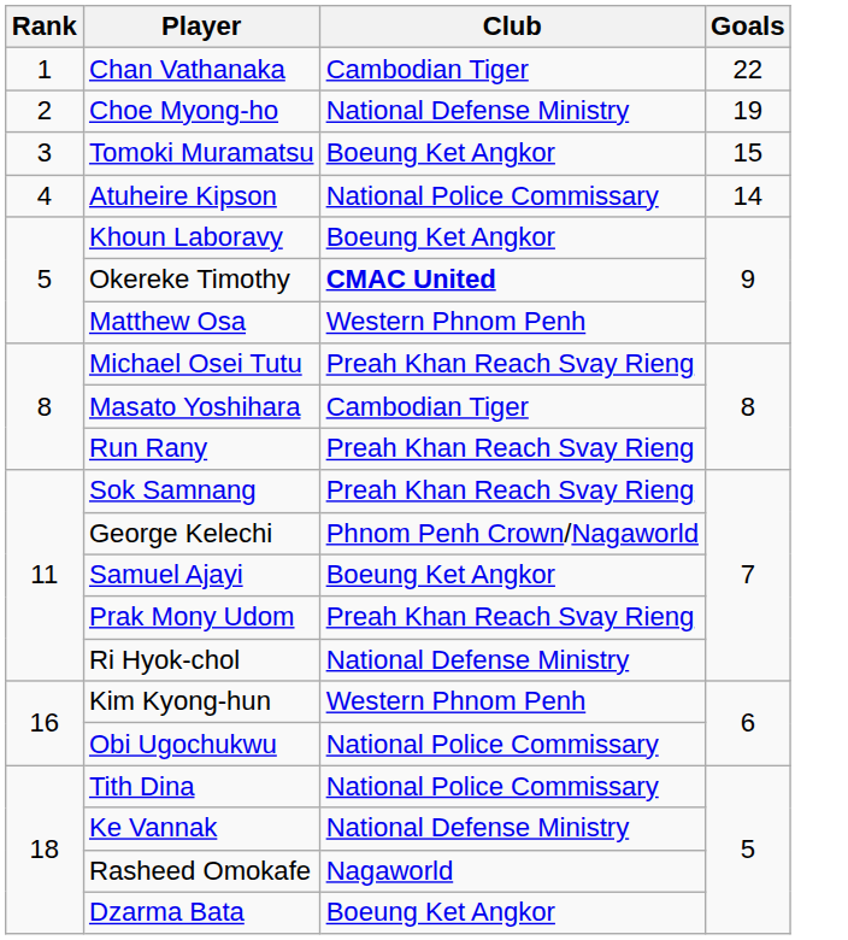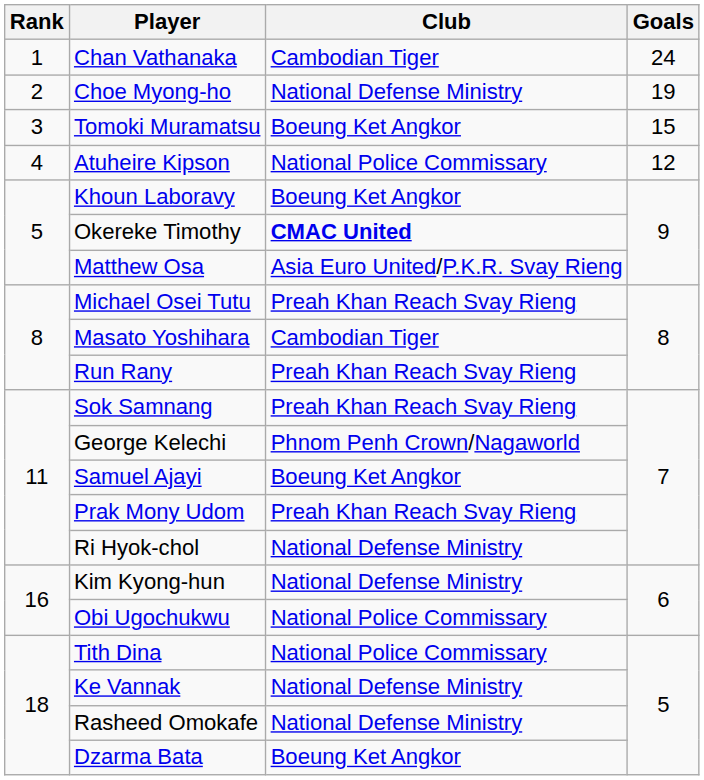 <table class="wikitable" style="text-align:center">
 <tr>
 <th>Rank</th>
 <th>Player</th>
 <th>Club</th>
 <th>Goals</th>
 </tr>
 <tr>
 <td rowspan="1">1</td>
 <td align="left"> <a href='#'>Chan Vathanaka</a></td>
 <td align="left"><a href='#'>Cambodian Tiger</a></td>
-<td rowspan="1">22</td>
+<td rowspan="1">24</td>
 </tr>
 <tr>
 <td rowspan="1">2</td>
 <td align="left"> <a href='#'>Choe Myong-ho</a></td>
 <td align="left"><a href='#'>National Defense Ministry</a></td>
 <td rowspan="1">19</td>
 </tr>
 <tr>
 <td rowspan="1">3</td>
 <td align="left"> <a href='#'>Tomoki Muramatsu</a></td>
 <td align="left"><a href='#'>Boeung Ket Angkor</a></td>
 <td rowspan="1">15</td>
 </tr>
 <tr>
 <td rowspan="1">4</td>
 <td align="left"> <a href='#'>Atuheire Kipson</a></td>
 <td align="left"><a href='#'>National Police Commissary</a></td>
-<td rowspan="1">14</td>
+<td rowspan="1">12</td>
 </tr>
 <tr>
 <td rowspan="3">5</td>
 <td align="left"> <a href='#'>Khoun Laboravy</a></td>
 <td align="left"><a href='#'>Boeung Ket Angkor</a></td>
 <td rowspan="3">9</td>
 </tr>
 <tr>
 <td align="left"> Okereke Timothy</td>
 <td align="left"><strong><a href='#'>CMAC United</a></strong></td>
 </tr>
 <tr>
 <td align="left"> <a href='#'>Matthew Osa</a></td>
-<td align="left"><a href='#'>Western Phnom Penh</a></td>
+<td align="left"><a href='#'>Asia Euro United</a>/<a href='#'>P.K.R. Svay Rieng</a></td>
 </tr>
 <tr>
 <td rowspan="3">8</td>
 <td align="left"> <a href='#'>Michael Osei Tutu</a></td>
 <td align="left"><a href='#'>Preah Khan Reach Svay Rieng</a></td>
 <td rowspan="3">8</td>
 </tr>
 <tr>
 <td align="left"> <a href='#'>Masato Yoshihara</a></td>
 <td align="left"><a href='#'>Cambodian Tiger</a></td>
 </tr>
 <tr>
 <td align="left"> <a href='#'>Run Rany</a></td>
 <td align="left"><a href='#'>Preah Khan Reach Svay Rieng</a></td>
 </tr>
 <tr>
 <td rowspan="5">11</td>
 <td align="left"> <a href='#'>Sok Samnang</a></td>
 <td align="left"><a href='#'>Preah Khan Reach Svay Rieng</a></td>
 <td rowspan="5">7</td>
 </tr>
 <tr>
 <td align="left">George Kelechi</td>
 <td align="left"><a href='#'>Phnom Penh Crown</a>/<a href='#'>Nagaworld</a></td>
 </tr>
 <tr>
 <td align="left"> <a href='#'>Samuel Ajayi</a></td>
 <td align="left"><a href='#'>Boeung Ket Angkor</a></td>
 </tr>
 <tr>
 <td align="left"> <a href='#'>Prak Mony Udom</a></td>
 <td align="left"><a href='#'>Preah Khan Reach Svay Rieng</a></td>
 </tr>
 <tr>
 <td align="left"> Ri Hyok-chol</td>
 <td align="left"><a href='#'>National Defense Ministry</a></td>
 </tr>
 <tr>
 <td rowspan="2">16</td>
 <td align="left"> Kim Kyong-hun</td>
-<td align="left"><a href='#'>Western Phnom Penh</a></td>
+<td align="left"><a href='#'>National Defense Ministry</a></td>
 <td rowspan="2">6</td>
 </tr>
 <tr>
 <td align="left"> <a href='#'>Obi Ugochukwu</a></td>
 <td align="left"><a href='#'>National Police Commissary</a></td>
 </tr>
 <tr>
 <td rowspan="4">18</td>
 <td align="left"> <a href='#'>Tith Dina</a></td>
 <td align="left"><a href='#'>National Police Commissary</a></td>
 <td rowspan="4">5</td>
 </tr>
 <tr>
 <td align="left"> <a href='#'>Ke Vannak</a></td>
 <td align="left"><a href='#'>National Defense Ministry</a></td>
 </tr>
 <tr>
 <td align="left"> Rasheed Omokafe</td>
-<td align="left"><a href='#'>Nagaworld</a></td>
+<td align="left"><a href='#'>National Defense Ministry</a></td>
 </tr>
 <tr>
 <td align="left"> <a href='#'>Dzarma Bata</a></td>
 <td align="left"><a href='#'>Boeung Ket Angkor</a></td>
 </tr>
 </table>
